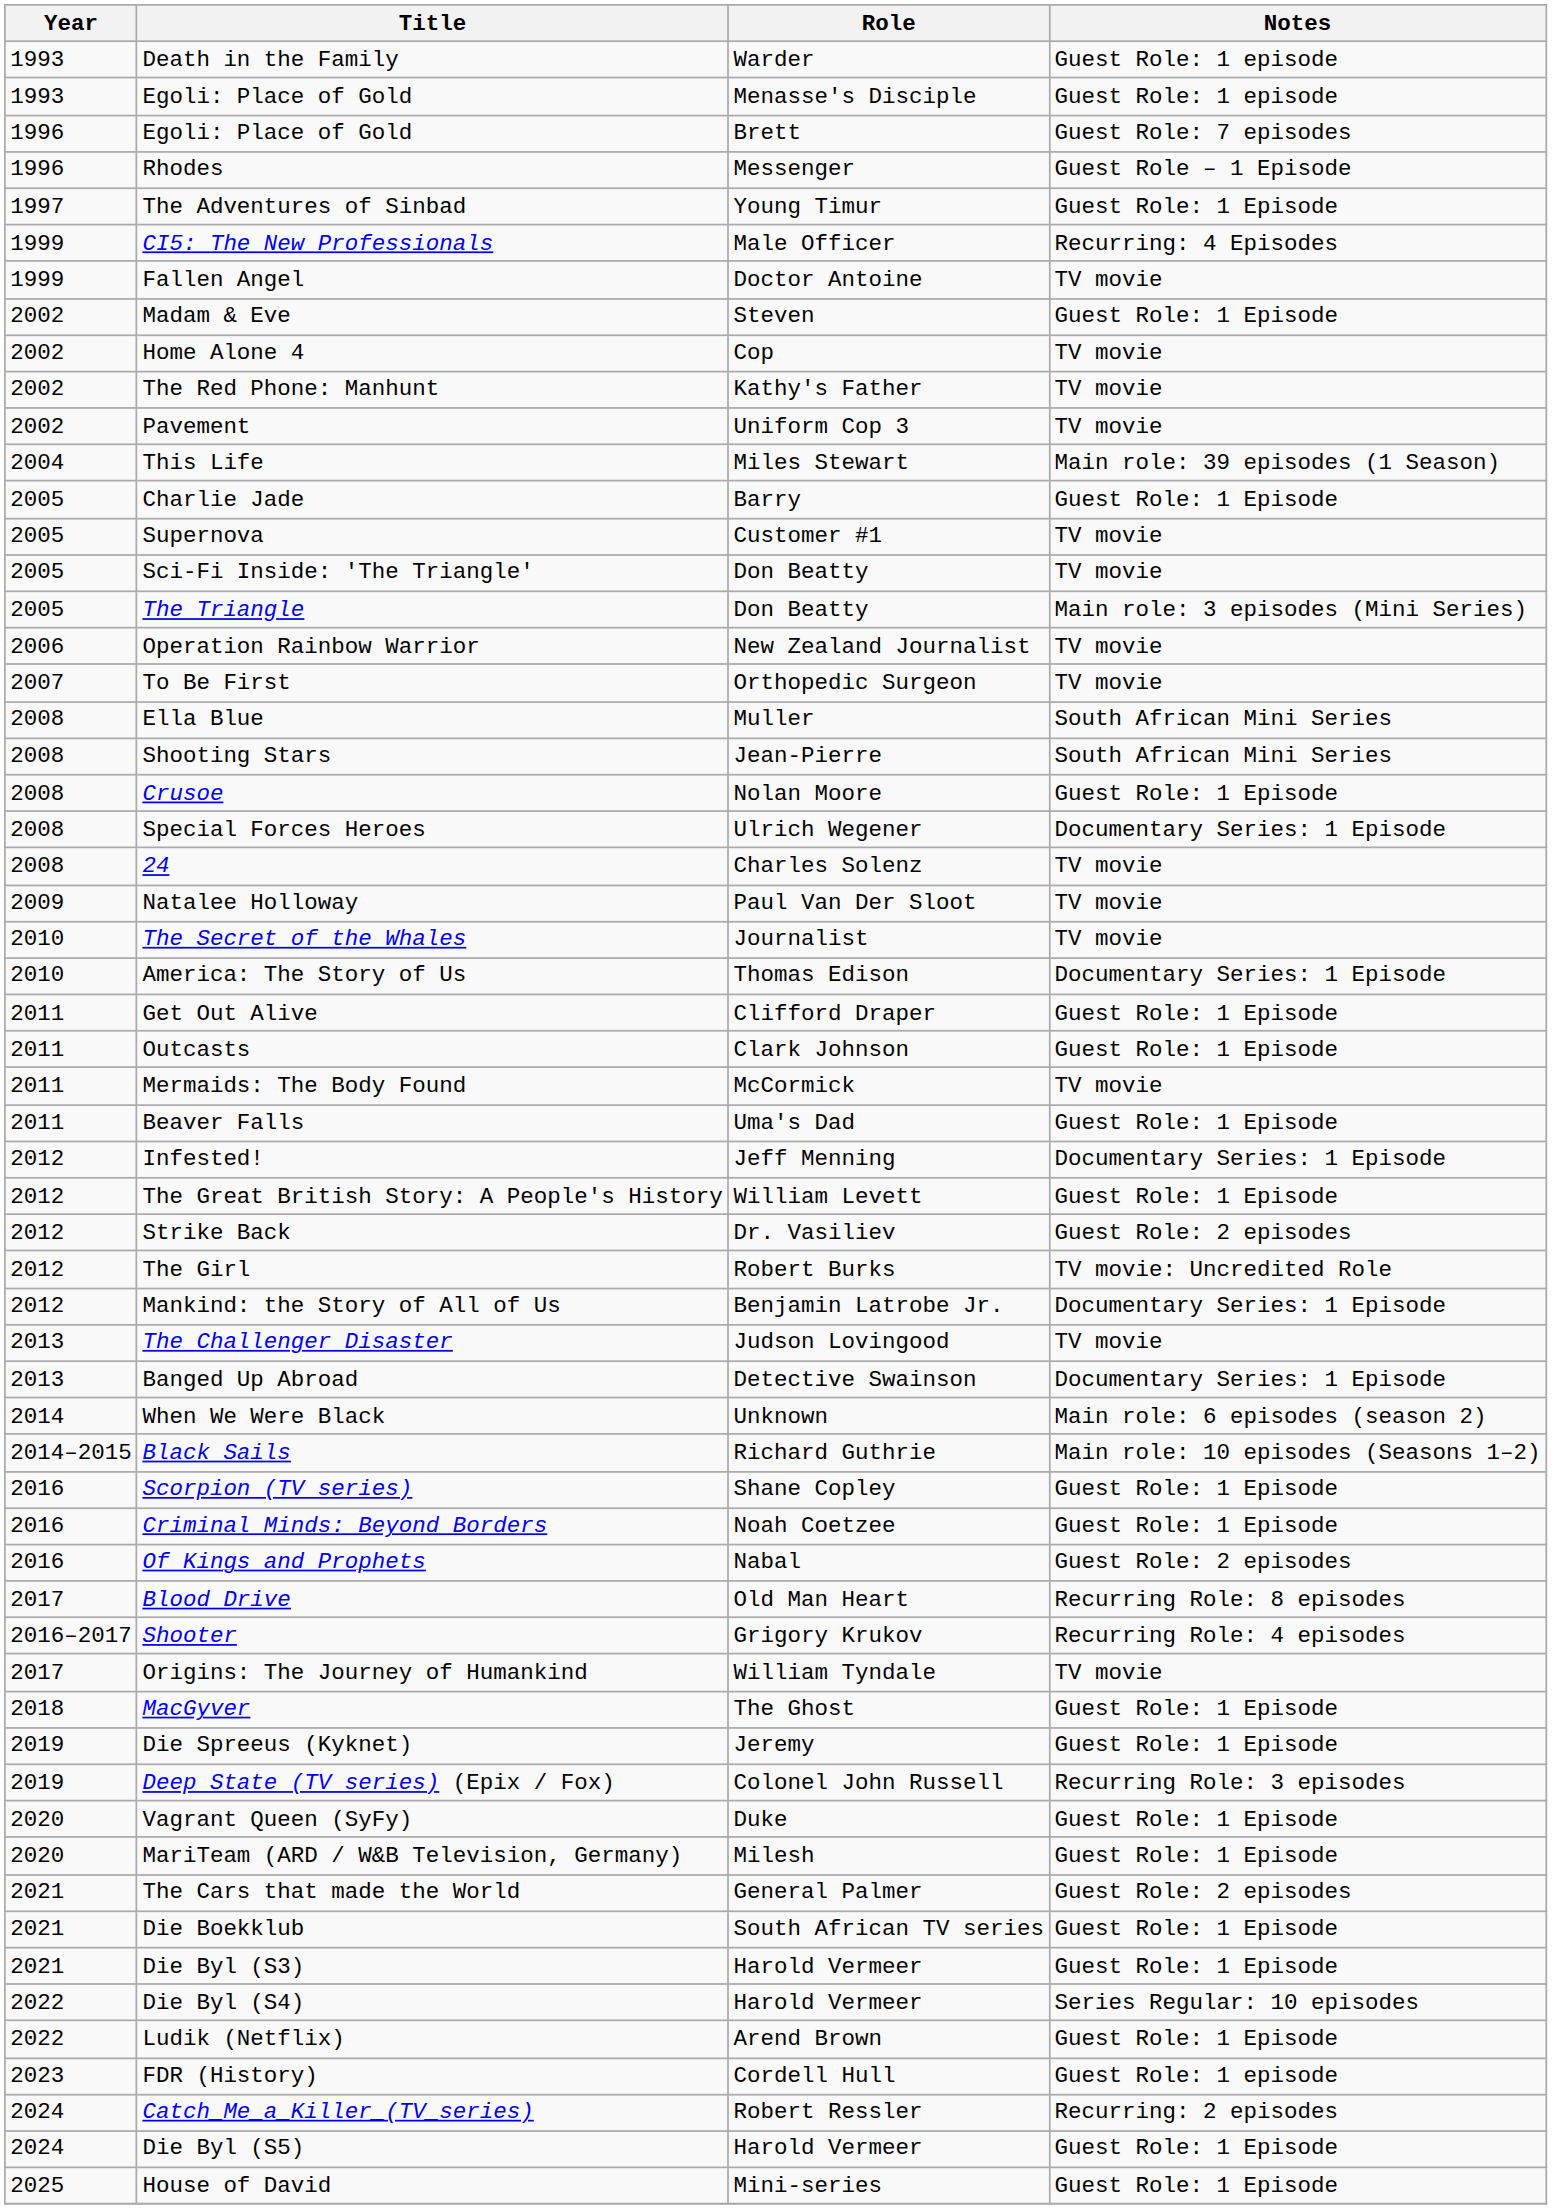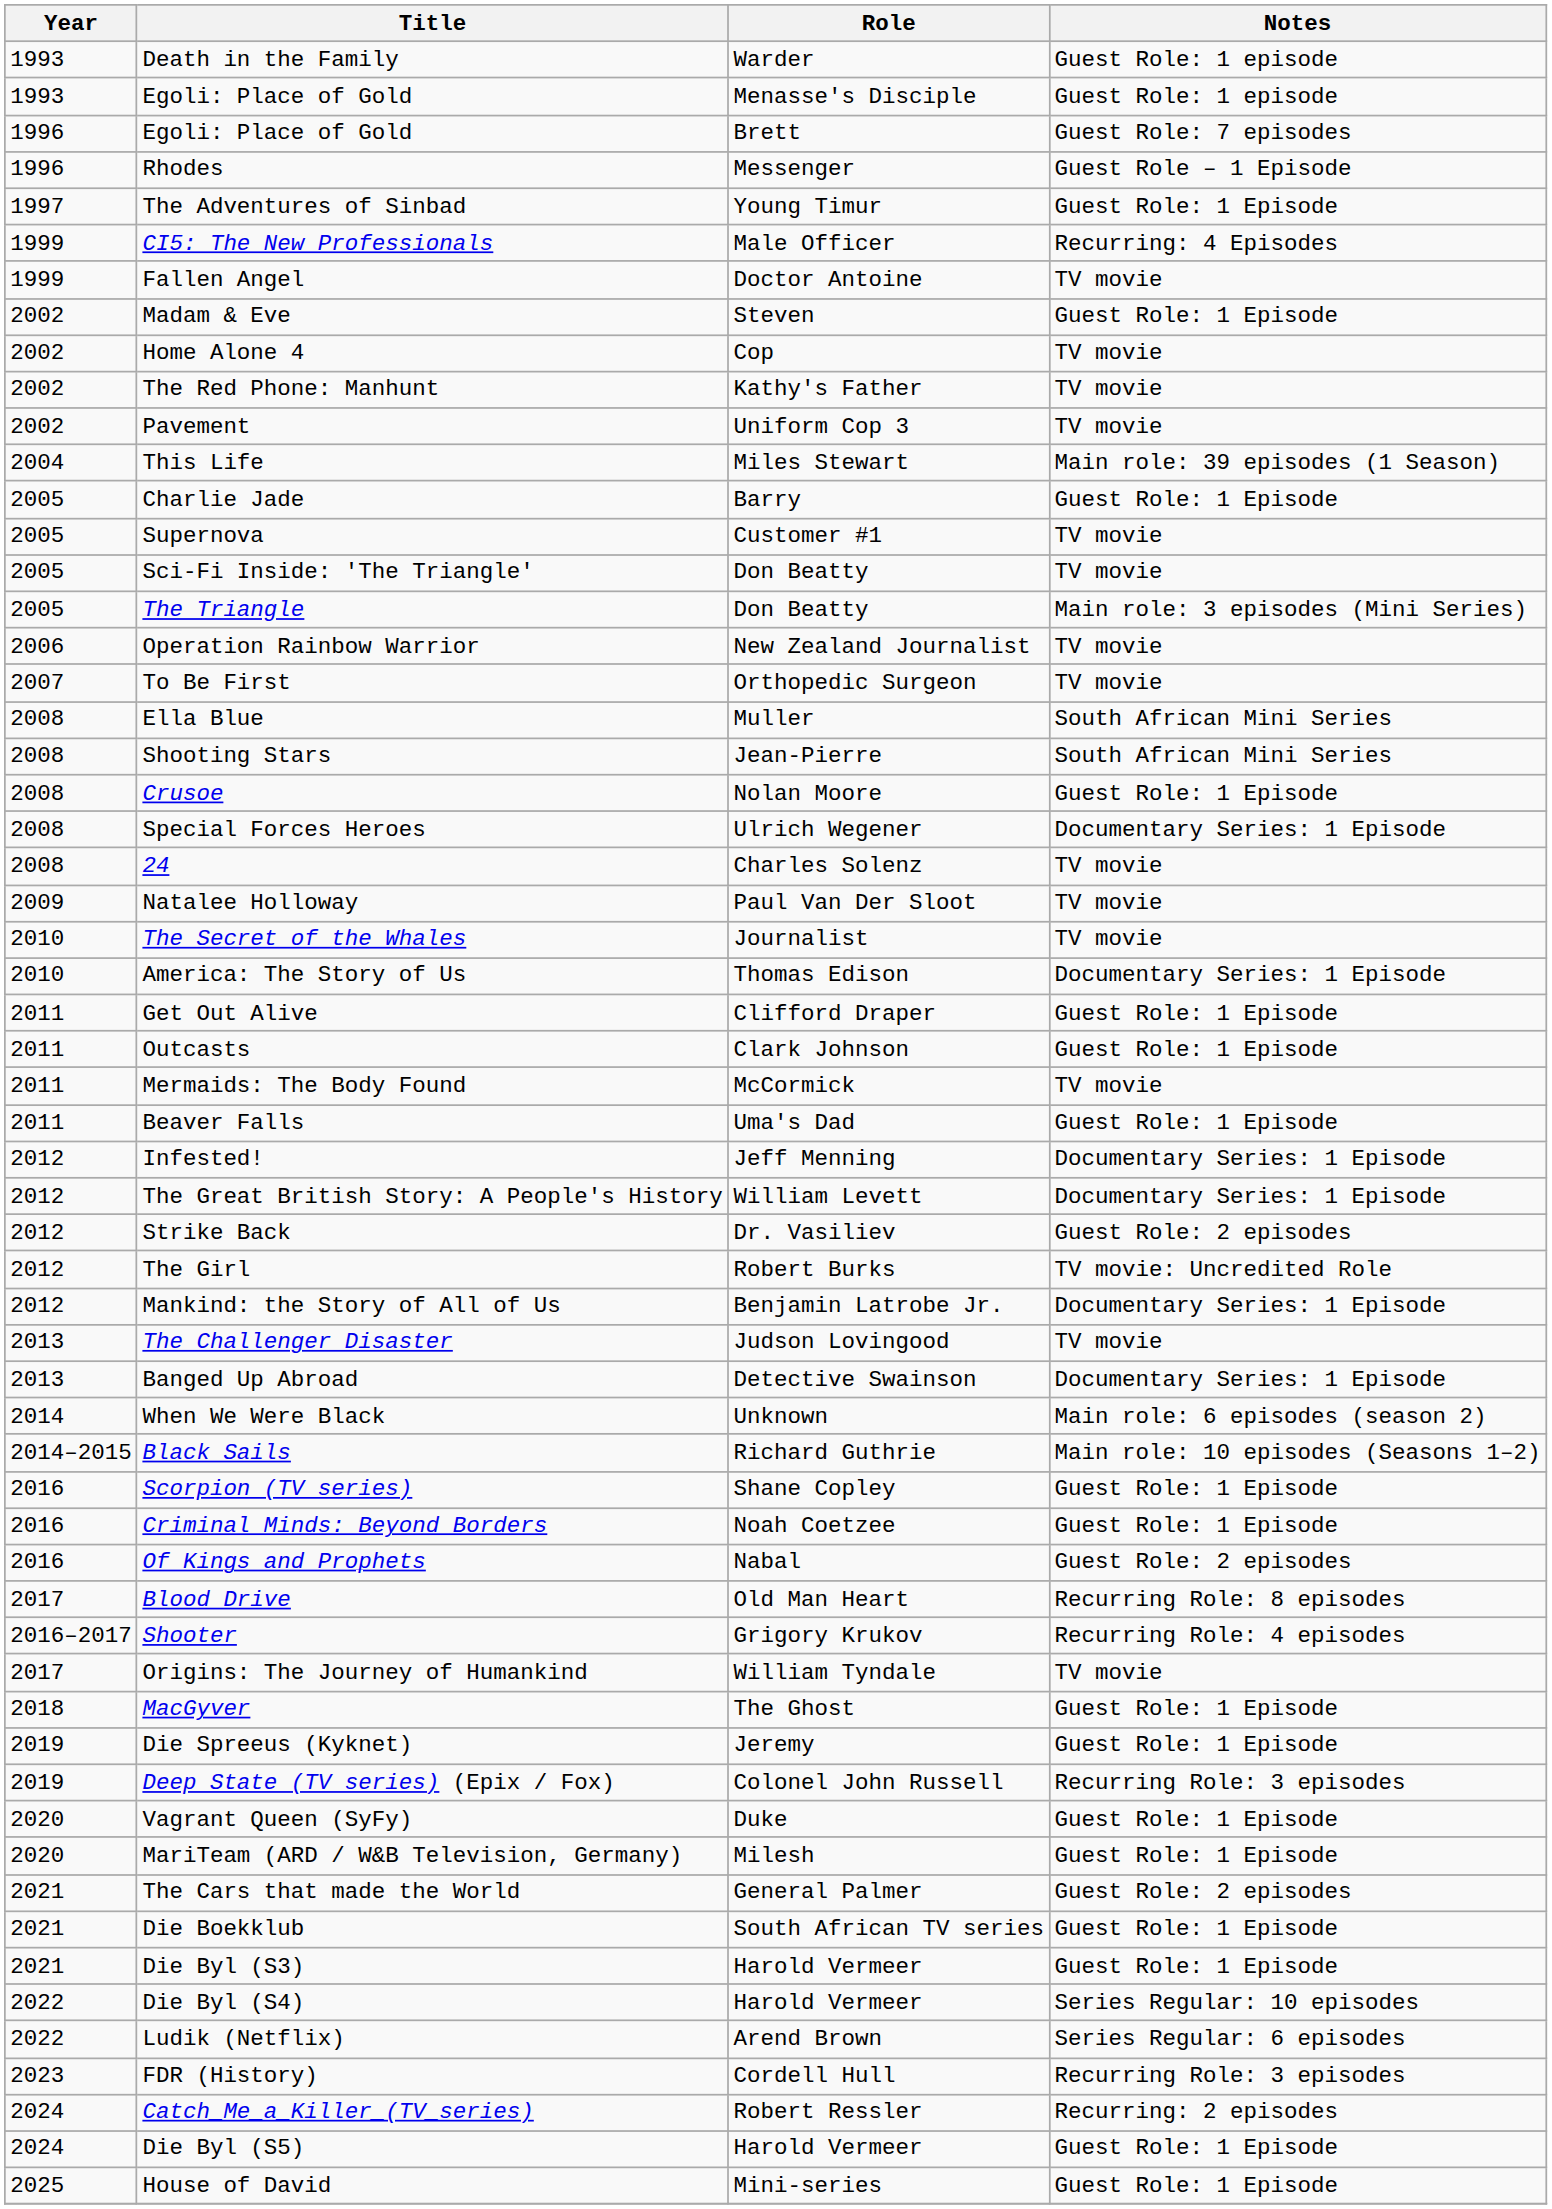 <table class="wikitable">
 <tr>
 <th>Year</th>
 <th>Title</th>
 <th>Role</th>
 <th>Notes</th>
 </tr>
 <tr>
 <td>1993</td>
 <td>Death in the Family</td>
 <td>Warder</td>
 <td>Guest Role: 1 episode</td>
 </tr>
 <tr>
 <td>1993</td>
 <td>Egoli: Place of Gold</td>
 <td>Menasse's Disciple</td>
 <td>Guest Role: 1 episode</td>
 </tr>
 <tr>
 <td>1996</td>
 <td>Egoli: Place of Gold</td>
 <td>Brett</td>
 <td>Guest Role: 7 episodes</td>
 </tr>
 <tr>
 <td>1996</td>
 <td>Rhodes</td>
 <td>Messenger</td>
 <td>Guest Role – 1 Episode</td>
 </tr>
 <tr>
 <td>1997</td>
 <td>The Adventures of Sinbad</td>
 <td>Young Timur</td>
 <td>Guest Role: 1 Episode</td>
 </tr>
 <tr>
 <td>1999</td>
 <td><em><a href='#'>CI5: The New Professionals</a></em></td>
 <td>Male Officer</td>
 <td>Recurring: 4 Episodes</td>
 </tr>
 <tr>
 <td>1999</td>
 <td>Fallen Angel</td>
 <td>Doctor Antoine</td>
 <td>TV movie</td>
 </tr>
 <tr>
 <td>2002</td>
 <td>Madam & Eve</td>
 <td>Steven</td>
 <td>Guest Role: 1 Episode</td>
 </tr>
 <tr>
 <td>2002</td>
 <td>Home Alone 4</td>
 <td>Cop</td>
 <td>TV movie</td>
 </tr>
 <tr>
 <td>2002</td>
 <td>The Red Phone: Manhunt</td>
 <td>Kathy's Father</td>
 <td>TV movie</td>
 </tr>
 <tr>
 <td>2002</td>
 <td>Pavement</td>
 <td>Uniform Cop 3</td>
 <td>TV movie</td>
 </tr>
 <tr>
 <td>2004</td>
 <td>This Life</td>
 <td>Miles Stewart</td>
 <td>Main role: 39 episodes (1 Season)</td>
 </tr>
 <tr>
 <td>2005</td>
 <td>Charlie Jade</td>
 <td>Barry</td>
 <td>Guest Role: 1 Episode</td>
 </tr>
 <tr>
 <td>2005</td>
 <td>Supernova</td>
 <td>Customer #1</td>
 <td>TV movie</td>
 </tr>
 <tr>
 <td>2005</td>
 <td>Sci-Fi Inside: 'The Triangle'</td>
 <td>Don Beatty</td>
 <td>TV movie</td>
 </tr>
 <tr>
 <td>2005</td>
 <td><em><a href='#'>The Triangle</a></em></td>
 <td>Don Beatty</td>
 <td>Main role: 3 episodes (Mini Series)</td>
 </tr>
 <tr>
 <td>2006</td>
 <td>Operation Rainbow Warrior</td>
 <td>New Zealand Journalist</td>
 <td>TV movie</td>
 </tr>
 <tr>
 <td>2007</td>
 <td>To Be First</td>
 <td>Orthopedic Surgeon</td>
 <td>TV movie</td>
 </tr>
 <tr>
 <td>2008</td>
 <td>Ella Blue</td>
 <td>Muller</td>
 <td>South African Mini Series</td>
 </tr>
 <tr>
 <td>2008</td>
 <td>Shooting Stars</td>
 <td>Jean-Pierre</td>
 <td>South African Mini Series</td>
 </tr>
 <tr>
 <td>2008</td>
 <td><em><a href='#'>Crusoe</a></em></td>
 <td>Nolan Moore</td>
 <td>Guest Role: 1 Episode</td>
 </tr>
 <tr>
 <td>2008</td>
 <td>Special Forces Heroes</td>
 <td>Ulrich Wegener</td>
 <td>Documentary Series: 1 Episode</td>
 </tr>
 <tr>
 <td>2008</td>
 <td><em><a href='#'>24</a></em></td>
 <td>Charles Solenz</td>
 <td>TV movie</td>
 </tr>
 <tr>
 <td>2009</td>
 <td>Natalee Holloway</td>
 <td>Paul Van Der Sloot</td>
 <td>TV movie</td>
 </tr>
 <tr>
 <td>2010</td>
 <td><em><a href='#'>The Secret of the Whales</a></em></td>
 <td>Journalist</td>
 <td>TV movie</td>
 </tr>
 <tr>
 <td>2010</td>
 <td>America: The Story of Us</td>
 <td>Thomas Edison</td>
 <td>Documentary Series: 1 Episode</td>
 </tr>
 <tr>
 <td>2011</td>
 <td>Get Out Alive</td>
 <td>Clifford Draper</td>
 <td>Guest Role: 1 Episode</td>
 </tr>
 <tr>
 <td>2011</td>
 <td>Outcasts</td>
 <td>Clark Johnson</td>
 <td>Guest Role: 1 Episode</td>
 </tr>
 <tr>
 <td>2011</td>
 <td>Mermaids: The Body Found</td>
 <td>McCormick</td>
 <td>TV movie</td>
 </tr>
 <tr>
 <td>2011</td>
 <td>Beaver Falls</td>
 <td>Uma's Dad</td>
 <td>Guest Role: 1 Episode</td>
 </tr>
 <tr>
 <td>2012</td>
 <td>Infested!</td>
 <td>Jeff Menning</td>
 <td>Documentary Series: 1 Episode</td>
 </tr>
 <tr>
 <td>2012</td>
 <td>The Great British Story: A People's History</td>
 <td>William Levett</td>
-<td>Guest Role: 1 Episode</td>
+<td>Documentary Series: 1 Episode</td>
 </tr>
 <tr>
 <td>2012</td>
 <td>Strike Back</td>
 <td>Dr. Vasiliev</td>
 <td>Guest Role: 2 episodes</td>
 </tr>
 <tr>
 <td>2012</td>
 <td>The Girl</td>
 <td>Robert Burks</td>
 <td>TV movie: Uncredited Role</td>
 </tr>
 <tr>
 <td>2012</td>
 <td>Mankind: the Story of All of Us</td>
 <td>Benjamin Latrobe Jr.</td>
 <td>Documentary Series: 1 Episode</td>
 </tr>
 <tr>
 <td>2013</td>
 <td><em><a href='#'>The Challenger Disaster</a></em></td>
 <td>Judson Lovingood</td>
 <td>TV movie</td>
 </tr>
 <tr>
 <td>2013</td>
 <td>Banged Up Abroad</td>
 <td>Detective Swainson</td>
 <td>Documentary Series: 1 Episode</td>
 </tr>
 <tr>
 <td>2014</td>
 <td>When We Were Black</td>
 <td>Unknown</td>
 <td>Main role: 6 episodes (season 2)</td>
 </tr>
 <tr>
 <td>2014–2015</td>
 <td><em><a href='#'>Black Sails</a></em></td>
 <td>Richard Guthrie</td>
 <td>Main role: 10 episodes (Seasons 1–2)</td>
 </tr>
 <tr>
 <td>2016</td>
 <td><em><a href='#'>Scorpion (TV series)</a></em></td>
 <td>Shane Copley</td>
 <td>Guest Role: 1 Episode</td>
 </tr>
 <tr>
 <td>2016</td>
 <td><em><a href='#'>Criminal Minds: Beyond Borders</a></em></td>
 <td>Noah Coetzee</td>
 <td>Guest Role: 1 Episode</td>
 </tr>
 <tr>
 <td>2016</td>
 <td><em><a href='#'>Of Kings and Prophets</a></em></td>
 <td>Nabal</td>
 <td>Guest Role: 2 episodes</td>
 </tr>
 <tr>
 <td>2017</td>
 <td><em><a href='#'>Blood Drive</a></em></td>
 <td>Old Man Heart</td>
 <td>Recurring Role: 8 episodes</td>
 </tr>
 <tr>
 <td>2016–2017</td>
 <td><em><a href='#'>Shooter</a></em></td>
 <td>Grigory Krukov</td>
 <td>Recurring Role: 4 episodes</td>
 </tr>
 <tr>
 <td>2017</td>
 <td>Origins: The Journey of Humankind</td>
 <td>William Tyndale</td>
 <td>TV movie</td>
 </tr>
 <tr>
 <td>2018</td>
 <td><em><a href='#'>MacGyver</a></em></td>
 <td>The Ghost</td>
 <td>Guest Role: 1 Episode</td>
 </tr>
 <tr>
 <td>2019</td>
 <td>Die Spreeus (Kyknet)</td>
 <td>Jeremy</td>
 <td>Guest Role: 1 Episode</td>
 </tr>
 <tr>
 <td>2019</td>
 <td><em><a href='#'>Deep State (TV series)</a></em> (Epix / Fox)</td>
 <td>Colonel John Russell</td>
 <td>Recurring Role: 3 episodes</td>
 </tr>
 <tr>
 <td>2020</td>
 <td>Vagrant Queen (SyFy)</td>
 <td>Duke</td>
 <td>Guest Role: 1 Episode</td>
 </tr>
 <tr>
 <td>2020</td>
 <td>MariTeam (ARD / W&B Television, Germany)</td>
 <td>Milesh</td>
 <td>Guest Role: 1 Episode</td>
 </tr>
 <tr>
 <td>2021</td>
 <td>The Cars that made the World</td>
 <td>General Palmer</td>
 <td>Guest Role: 2 episodes</td>
 </tr>
 <tr>
 <td>2021</td>
 <td>Die Boekklub</td>
 <td>South African TV series</td>
 <td>Guest Role: 1 Episode</td>
 </tr>
 <tr>
 <td>2021</td>
 <td>Die Byl (S3)</td>
 <td>Harold Vermeer</td>
 <td>Guest Role: 1 Episode</td>
 </tr>
 <tr>
 <td>2022</td>
 <td>Die Byl (S4)</td>
 <td>Harold Vermeer</td>
 <td>Series Regular: 10 episodes</td>
 </tr>
 <tr>
 <td>2022</td>
 <td>Ludik (Netflix)</td>
 <td>Arend Brown</td>
-<td>Guest Role: 1 Episode</td>
+<td>Series Regular: 6 episodes</td>
 </tr>
 <tr>
 <td>2023</td>
 <td>FDR (History)</td>
 <td>Cordell Hull</td>
-<td>Guest Role: 1 episode</td>
+<td>Recurring Role: 3 episodes</td>
 </tr>
 <tr>
 <td>2024</td>
 <td><em><a href='#'>Catch_Me_a_Killer_(TV_series)</a></em></td>
 <td>Robert Ressler</td>
 <td>Recurring: 2 episodes</td>
 </tr>
 <tr>
 <td>2024</td>
 <td>Die Byl (S5)</td>
 <td>Harold Vermeer</td>
 <td>Guest Role: 1 Episode</td>
 </tr>
 <tr>
 <td>2025</td>
 <td>House of David</td>
 <td>Mini-series</td>
 <td>Guest Role: 1 Episode</td>
 </tr>
 <tr>
 </tr>
 </table>
